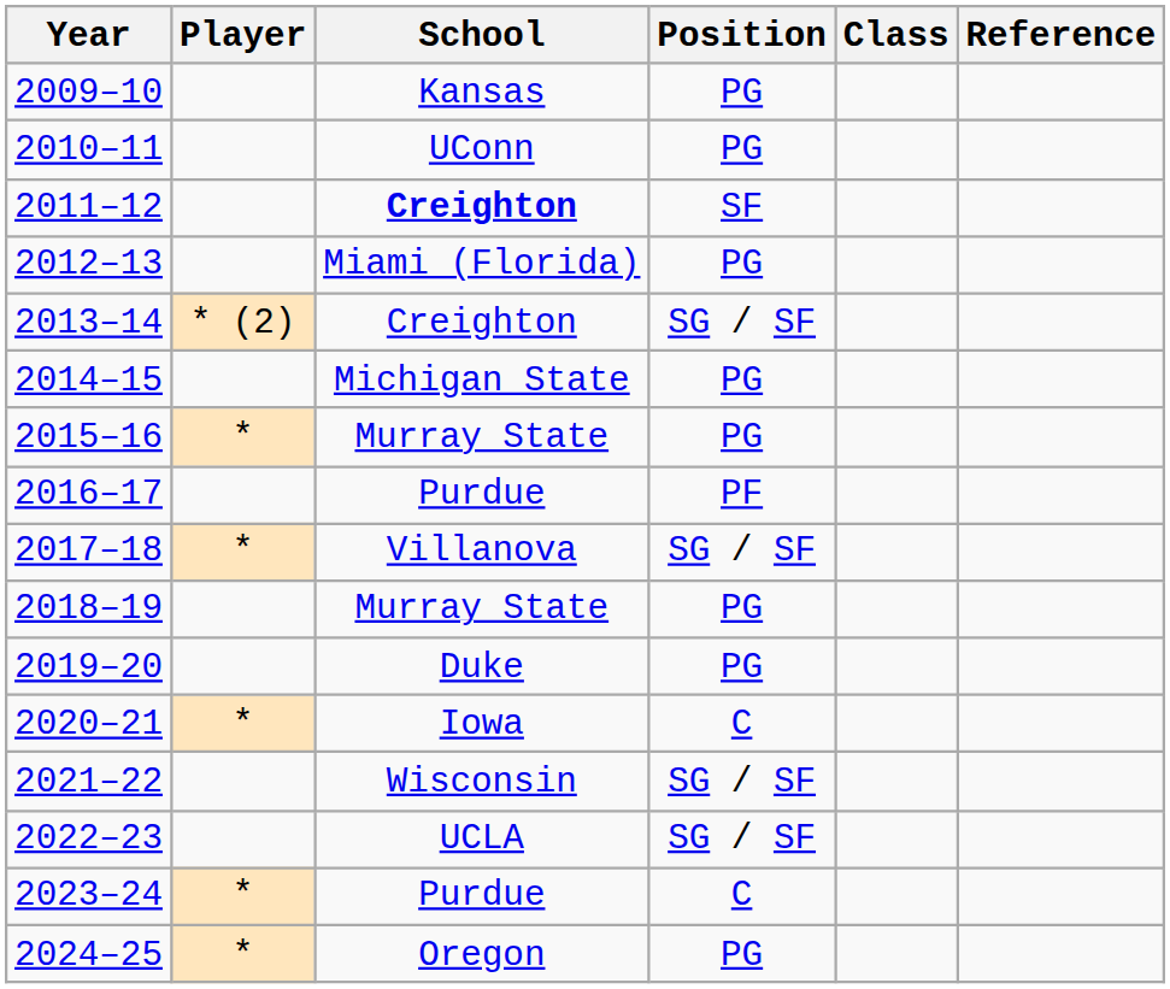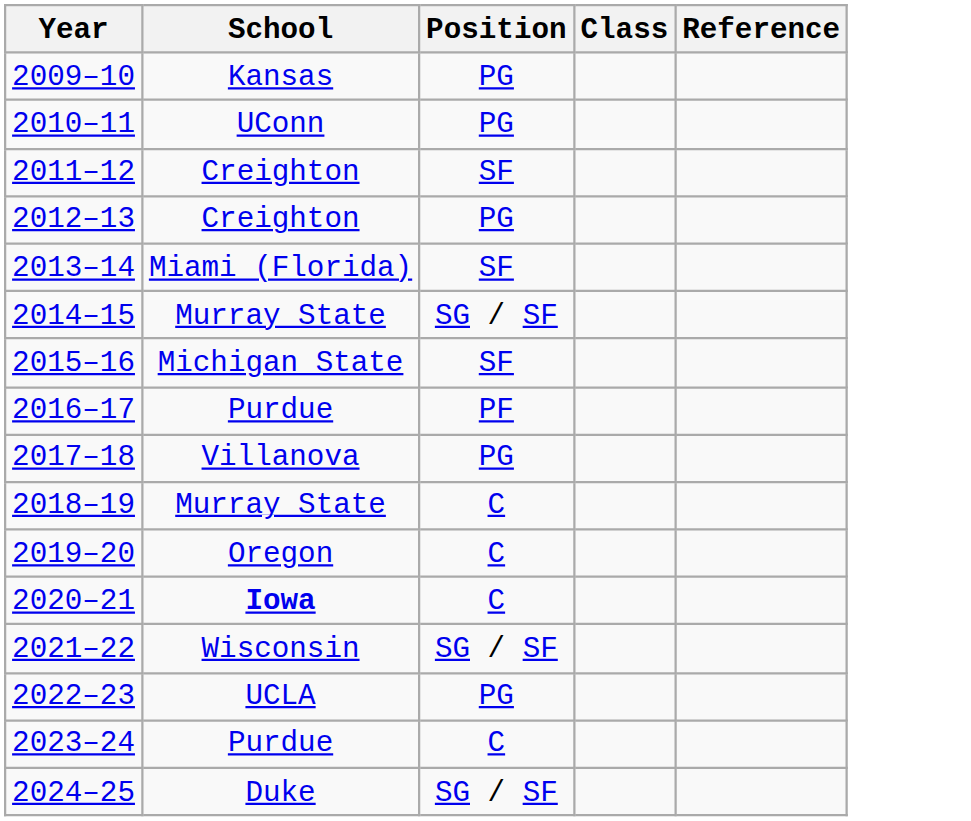 <table class="wikitable sortable">
 <tr>
 <th>Year</th>
-<th>Player</th>
 <th>School</th>
 <th>Position</th>
 <th>Class</th>
 <th class=unsortable>Reference</th>
 </tr>
 <tr align=center>
 <td><a href='#'>2009–10</a></td>
-<td></td>
 <td><a href='#'>Kansas</a></td>
 <td><a href='#'>PG</a></td>
 <td></td>
 <td></td>
 </tr>
 <tr align=center>
 <td><a href='#'>2010–11</a></td>
-<td></td>
 <td><a href='#'>UConn</a></td>
 <td><a href='#'>PG</a></td>
 <td></td>
 <td></td>
 </tr>
 <tr align=center>
 <td><a href='#'>2011–12</a></td>
-<td></td>
-<td><strong><a href='#'>Creighton</a></strong></td>
+<td><a href='#'>Creighton</a></td>
 <td><a href='#'>SF</a></td>
 <td></td>
 <td></td>
 </tr>
 <tr align=center>
 <td><a href='#'>2012–13</a></td>
-<td></td>
-<td><a href='#'>Miami (Florida)</a></td>
+<td><a href='#'>Creighton</a></td>
 <td><a href='#'>PG</a></td>
 <td></td>
 <td></td>
 </tr>
 <tr align=center>
 <td><a href='#'>2013–14</a></td>
-<td style="background-color:#FFE6BD;">* (2)</td>
-<td><a href='#'>Creighton</a></td>
+<td><a href='#'>Miami (Florida)</a></td>
+<td><a href='#'>SF</a></td>
+<td></td>
+<td></td>
+</tr>
+<tr align=center>
+<td><a href='#'>2014–15</a></td>
+<td><a href='#'>Murray State</a></td>
 <td><a href='#'>SG</a> / <a href='#'>SF</a></td>
 <td></td>
 <td></td>
 </tr>
 <tr align=center>
-<td><a href='#'>2014–15</a></td>
-<td></td>
+<td><a href='#'>2015–16</a></td>
 <td><a href='#'>Michigan State</a></td>
-<td><a href='#'>PG</a></td>
-<td></td>
-<td></td>
-</tr>
-<tr align=center>
-<td><a href='#'>2015–16</a></td>
-<td style="background-color:#FFE6BD;">*</td>
-<td><a href='#'>Murray State</a></td>
-<td><a href='#'>PG</a></td>
+<td><a href='#'>SF</a></td>
 <td></td>
 <td></td>
 </tr>
 <tr align=center>
 <td><a href='#'>2016–17</a></td>
-<td></td>
 <td><a href='#'>Purdue</a></td>
 <td><a href='#'>PF</a></td>
 <td></td>
 <td></td>
 </tr>
 <tr align=center>
 <td><a href='#'>2017–18</a></td>
-<td style="background-color:#FFE6BD;">*</td>
 <td><a href='#'>Villanova</a></td>
-<td><a href='#'>SG</a> / <a href='#'>SF</a></td>
+<td><a href='#'>PG</a></td>
 <td></td>
 <td></td>
 </tr>
 <tr align=center>
 <td><a href='#'>2018–19</a></td>
-<td></td>
 <td><a href='#'>Murray State</a></td>
-<td><a href='#'>PG</a></td>
+<td><a href='#'>C</a></td>
 <td></td>
 <td></td>
 </tr>
 <tr align=center>
 <td><a href='#'>2019–20</a></td>
-<td></td>
-<td><a href='#'>Duke</a></td>
-<td><a href='#'>PG</a></td>
+<td><a href='#'>Oregon</a></td>
+<td><a href='#'>C</a></td>
 <td></td>
 <td></td>
 </tr>
 <tr align=center>
 <td><a href='#'>2020–21</a></td>
-<td style="background-color:#FFE6BD;">*</td>
-<td><a href='#'>Iowa</a></td>
+<td><strong><a href='#'>Iowa</a></strong></td>
 <td><a href='#'>C</a></td>
 <td></td>
 <td></td>
 </tr>
 <tr align=center>
 <td><a href='#'>2021–22</a></td>
-<td></td>
 <td><a href='#'>Wisconsin</a></td>
 <td><a href='#'>SG</a> / <a href='#'>SF</a></td>
 <td></td>
 <td></td>
 </tr>
 <tr align=center>
 <td><a href='#'>2022–23</a></td>
-<td></td>
 <td><a href='#'>UCLA</a></td>
-<td><a href='#'>SG</a> / <a href='#'>SF</a></td>
+<td><a href='#'>PG</a></td>
 <td></td>
 <td></td>
 </tr>
 <tr align=center>
 <td><a href='#'>2023–24</a></td>
-<td style="background-color:#FFE6BD;">*</td>
 <td><a href='#'>Purdue</a></td>
 <td><a href='#'>C</a></td>
 <td></td>
 <td></td>
 </tr>
 <tr align=center>
 <td><a href='#'>2024–25</a></td>
-<td style="background-color:#FFE6BD;">*</td>
-<td><a href='#'>Oregon</a></td>
-<td><a href='#'>PG</a></td>
+<td><a href='#'>Duke</a></td>
+<td><a href='#'>SG</a> / <a href='#'>SF</a></td>
 <td></td>
 <td></td>
 </tr>
 </table>
